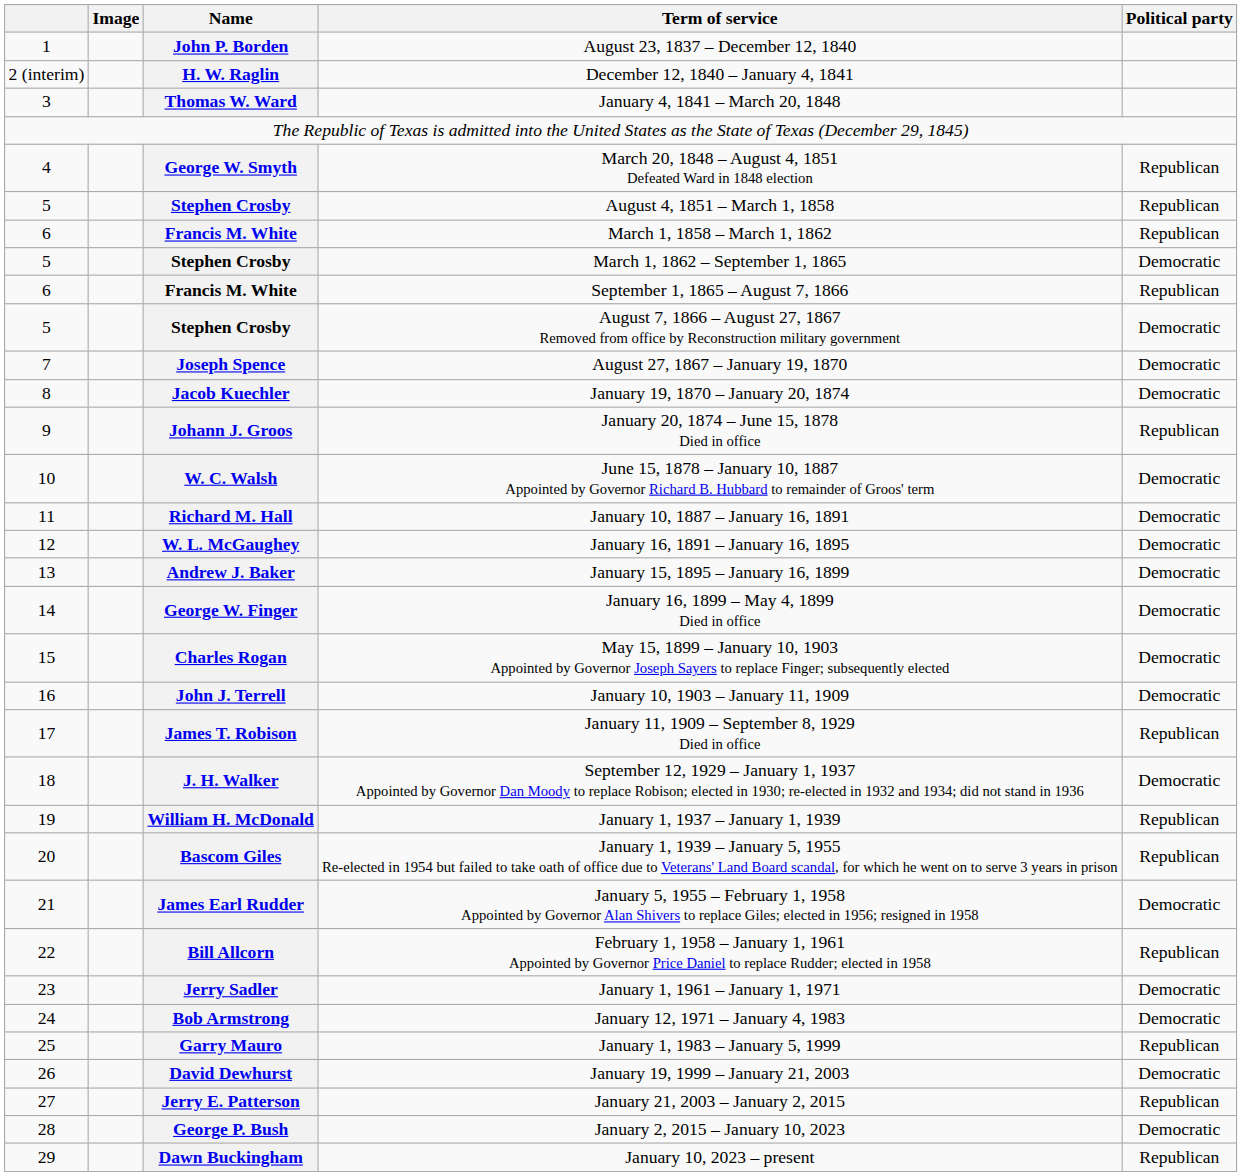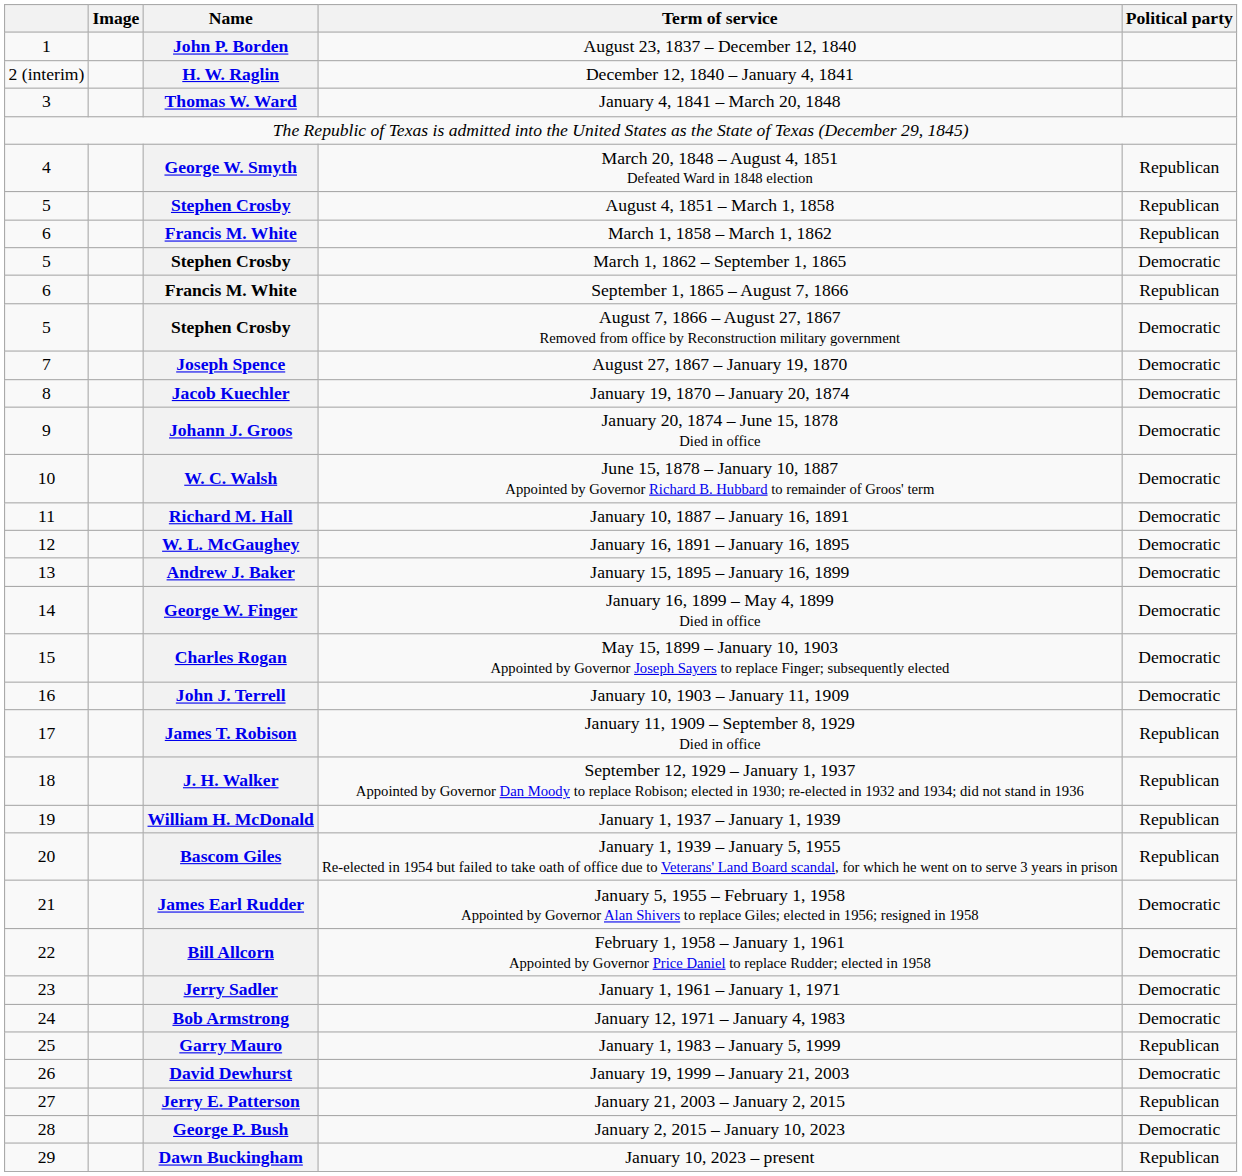 <table class="wikitable sortable" style="text-align:center;">
 <tr>
 <th scope="col"></th>
 <th scope="col">Image</th>
 <th scope="col">Name</th>
 <th scope="col">Term of service</th>
 <th scope="col">Political party</th>
 </tr>
 <tr>
 <td>1</td>
 <td></td>
 <th scope="row"><a href='#'>John P. Borden</a></th>
 <td>August 23, 1837 – December 12, 1840</td>
 <td></td>
 </tr>
 <tr>
 <td>2 (interim)</td>
 <td></td>
 <th scope="row"><a href='#'>H. W. Raglin</a></th>
 <td>December 12, 1840 – January 4, 1841</td>
 <td></td>
 </tr>
 <tr>
 <td>3</td>
 <td></td>
 <th scope="row"><a href='#'>Thomas W. Ward</a></th>
 <td>January 4, 1841 – March 20, 1848</td>
 <td></td>
 </tr>
 <tr>
 <td colspan="5"><em>The Republic of Texas is admitted into the United States as the State of Texas (December 29, 1845)</em></td>
 </tr>
 <tr>
 <td>4</td>
 <td></td>
 <th scope="row"><a href='#'>George W. Smyth</a></th>
 <td>March 20, 1848 – August 4, 1851<br><small>Defeated Ward in 1848 election</small></td>
 <td>Republican</td>
 </tr>
 <tr>
 <td>5</td>
 <td></td>
 <th scope="row"><a href='#'>Stephen Crosby</a></th>
 <td>August 4, 1851 – March 1, 1858</td>
 <td>Republican</td>
 </tr>
 <tr>
 <td>6</td>
 <td></td>
 <th scope="row"><a href='#'>Francis M. White</a></th>
 <td>March 1, 1858 – March 1, 1862</td>
 <td>Republican</td>
 </tr>
 <tr>
 <td>5</td>
 <td></td>
 <th scope="row">Stephen Crosby</th>
 <td>March 1, 1862 – September 1, 1865</td>
 <td>Democratic</td>
 </tr>
 <tr>
 <td>6</td>
 <td></td>
 <th scope="row">Francis M. White</th>
 <td>September 1, 1865 – August 7, 1866</td>
 <td>Republican</td>
 </tr>
 <tr>
 <td>5</td>
 <td></td>
 <th scope="row">Stephen Crosby</th>
 <td>August 7, 1866 – August 27, 1867<br><small>Removed from office by Reconstruction military government</small></td>
 <td>Democratic</td>
 </tr>
 <tr>
 <td>7</td>
 <td></td>
 <th scope="row"><a href='#'>Joseph Spence</a></th>
 <td>August 27, 1867 – January 19, 1870</td>
 <td>Democratic</td>
 </tr>
 <tr>
 <td>8</td>
 <td></td>
 <th scope="row"><a href='#'>Jacob Kuechler</a></th>
 <td>January 19, 1870 – January 20, 1874</td>
 <td>Democratic</td>
 </tr>
 <tr>
 <td>9</td>
 <td></td>
 <th scope="row"><a href='#'>Johann J. Groos</a></th>
 <td>January 20, 1874 – June 15, 1878<br><small>Died in office</small></td>
-<td>Republican</td>
+<td>Democratic</td>
 </tr>
 <tr>
 <td>10</td>
 <td></td>
 <th scope="row"><a href='#'>W. C. Walsh</a></th>
 <td>June 15, 1878 – January 10, 1887<br><small>Appointed by Governor <a href='#'>Richard B. Hubbard</a> to remainder of Groos' term</small></td>
 <td>Democratic</td>
 </tr>
 <tr>
 <td>11</td>
 <td></td>
 <th scope="row"><a href='#'>Richard M. Hall</a></th>
 <td>January 10, 1887  –  January 16, 1891</td>
 <td>Democratic</td>
 </tr>
 <tr>
 <td>12</td>
 <td></td>
 <th scope="row"><a href='#'>W. L. McGaughey</a></th>
 <td>January 16, 1891 – January 16, 1895</td>
 <td>Democratic</td>
 </tr>
 <tr>
 <td>13</td>
 <td></td>
 <th scope="row"><a href='#'>Andrew J. Baker</a></th>
 <td>January 15, 1895 – January 16, 1899</td>
 <td>Democratic</td>
 </tr>
 <tr>
 <td>14</td>
 <td></td>
 <th scope="row"><a href='#'>George W. Finger</a></th>
 <td>January 16, 1899 – May 4, 1899<br><small>Died in office</small></td>
 <td>Democratic</td>
 </tr>
 <tr>
 <td>15</td>
 <td></td>
 <th scope="row"><a href='#'>Charles Rogan</a></th>
 <td>May 15, 1899 – January 10, 1903<br><small>Appointed by Governor <a href='#'>Joseph Sayers</a> to replace Finger; subsequently elected</small></td>
 <td>Democratic</td>
 </tr>
 <tr>
 <td>16</td>
 <td></td>
 <th scope="row"><a href='#'>John J. Terrell</a></th>
 <td>January 10, 1903 – January 11, 1909</td>
 <td>Democratic</td>
 </tr>
 <tr>
 <td>17</td>
 <td></td>
 <th scope="row"><a href='#'>James T. Robison</a></th>
 <td>January 11, 1909 – September 8, 1929<br><small>Died in office</small></td>
 <td>Republican</td>
 </tr>
 <tr>
 <td>18</td>
 <td></td>
 <th scope="row"><a href='#'>J. H. Walker</a></th>
 <td>September 12, 1929 – January 1, 1937<br><small>Appointed by Governor <a href='#'>Dan Moody</a> to replace Robison; elected in 1930; re-elected in 1932 and 1934; did not stand in 1936</small></td>
-<td>Democratic</td>
+<td>Republican</td>
 </tr>
 <tr>
 <td>19</td>
 <td></td>
 <th scope="row"><a href='#'>William H. McDonald</a></th>
 <td>January 1, 1937 – January 1, 1939</td>
 <td>Republican</td>
 </tr>
 <tr>
 <td>20</td>
 <td></td>
 <th scope="row"><a href='#'>Bascom Giles</a></th>
 <td>January 1, 1939 – January 5, 1955<br><small>Re-elected in 1954 but failed to take oath of office due to <a href='#'>Veterans' Land Board scandal</a>, for which he went on to serve 3 years in prison</small></td>
 <td>Republican</td>
 </tr>
 <tr>
 <td>21</td>
 <td></td>
 <th scope="row"><a href='#'>James Earl Rudder</a></th>
 <td>January 5, 1955 – February 1, 1958<br><small>Appointed by Governor <a href='#'>Alan Shivers</a> to replace Giles; elected in 1956; resigned in 1958</small></td>
 <td>Democratic</td>
 </tr>
 <tr>
 <td>22</td>
 <td></td>
 <th scope="row"><a href='#'>Bill Allcorn</a></th>
 <td>February 1, 1958 – January 1, 1961<br><small>Appointed by Governor <a href='#'>Price Daniel</a> to replace Rudder; elected in 1958</small></td>
-<td>Republican</td>
+<td>Democratic</td>
 </tr>
 <tr>
 <td>23</td>
 <td></td>
 <th scope="row"><a href='#'>Jerry Sadler</a></th>
 <td>January 1, 1961 – January 1, 1971</td>
 <td>Democratic</td>
 </tr>
 <tr>
 <td>24</td>
 <td></td>
 <th scope="row"><a href='#'>Bob Armstrong</a></th>
 <td>January 12, 1971 – January 4, 1983</td>
 <td>Democratic</td>
 </tr>
 <tr>
 <td>25</td>
 <td></td>
 <th scope="row"><a href='#'>Garry Mauro</a></th>
 <td>January 1, 1983 – January 5, 1999</td>
 <td>Republican</td>
 </tr>
 <tr>
 <td>26</td>
 <td></td>
 <th scope="row"><a href='#'>David Dewhurst</a></th>
 <td>January 19, 1999 – January 21, 2003</td>
 <td>Democratic</td>
 </tr>
 <tr>
 <td>27</td>
 <td></td>
 <th scope="row"><a href='#'>Jerry E. Patterson</a></th>
 <td>January 21, 2003 – January 2, 2015</td>
 <td>Republican</td>
 </tr>
 <tr>
 <td>28</td>
 <td></td>
 <th scope="row"><a href='#'>George P. Bush</a></th>
 <td>January 2, 2015 – January 10, 2023</td>
 <td>Democratic</td>
 </tr>
 <tr>
 <td>29</td>
 <td></td>
 <th scope="row"><a href='#'>Dawn Buckingham</a></th>
 <td>January 10, 2023 – present</td>
 <td>Republican</td>
 </tr>
 <tr>
 </tr>
 </table>
